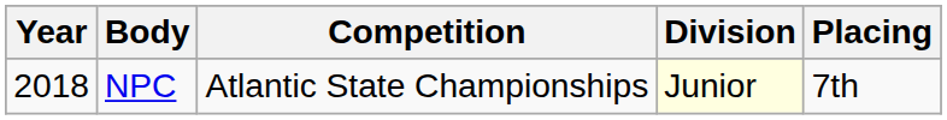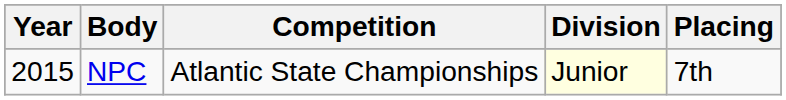 <table class="wikitable">
 <tr>
 <th>Year</th>
 <th>Body</th>
 <th>Competition</th>
 <th>Division</th>
 <th>Placing</th>
 </tr>
 <tr>
-<td>2018</td>
+<td>2015</td>
 <td><a href='#'>NPC</a></td>
 <td>Atlantic State Championships</td>
 <td style="background: lightyellow;">Junior</td>
 <td>7th</td>
 </tr>
 </table>
